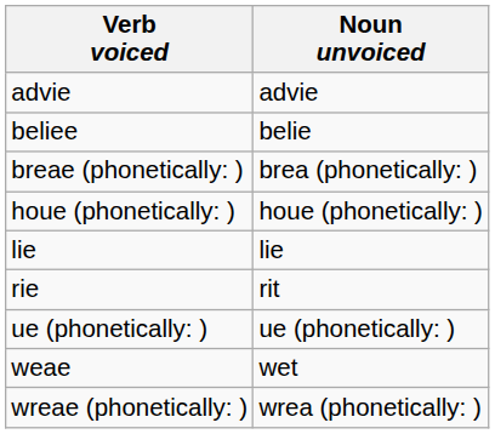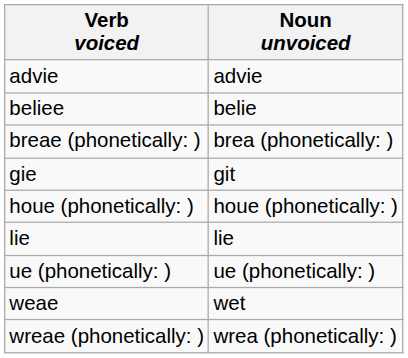 <table class="wikitable">
 <tr>
 <th>Verb<br><em>voiced</em></th>
 <th>Noun<br><em>unvoiced</em></th>
 </tr>
 <tr>
 <td>advie</td>
 <td>advie</td>
 </tr>
 <tr>
 <td>beliee</td>
 <td>belie</td>
 </tr>
 <tr>
 <td>breae (phonetically: )</td>
 <td>brea (phonetically: )</td>
 </tr>
 <tr>
+<td>gie</td>
+<td>git</td>
+</tr>
+<tr>
 <td>houe (phonetically: )</td>
 <td>houe (phonetically: )</td>
 </tr>
 <tr>
 <td>lie</td>
 <td>lie</td>
-</tr>
-<tr>
-<td>rie</td>
-<td>rit</td>
 </tr>
 <tr>
 <td>ue (phonetically: )</td>
 <td>ue (phonetically: )</td>
 </tr>
 <tr>
 <td>weae</td>
 <td>wet</td>
 </tr>
 <tr>
 <td>wreae (phonetically: )</td>
 <td>wrea (phonetically: )</td>
 </tr>
 </table>
